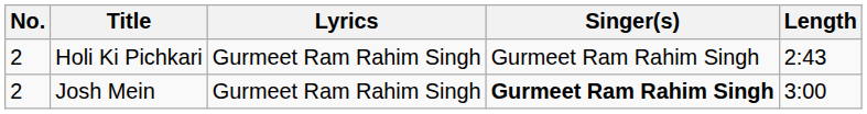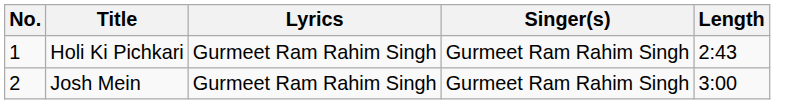 <table class="wikitable">
 <tr>
 <th>No.</th>
 <th>Title</th>
 <th>Lyrics</th>
 <th>Singer(s)</th>
 <th>Length</th>
 </tr>
 <tr>
-<td>2</td>
+<td>1</td>
 <td>Holi Ki Pichkari</td>
 <td>Gurmeet Ram Rahim Singh</td>
 <td>Gurmeet Ram Rahim Singh</td>
 <td>2:43</td>
 </tr>
 <tr>
 <td>2</td>
 <td>Josh Mein</td>
 <td>Gurmeet Ram Rahim Singh</td>
-<td><strong>Gurmeet Ram Rahim Singh</strong></td>
+<td>Gurmeet Ram Rahim Singh</td>
 <td>3:00</td>
 </tr>
 </table>
